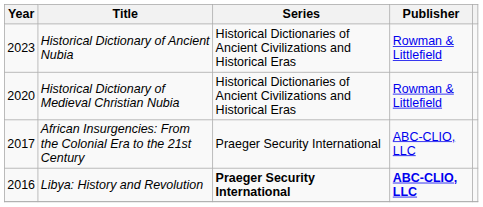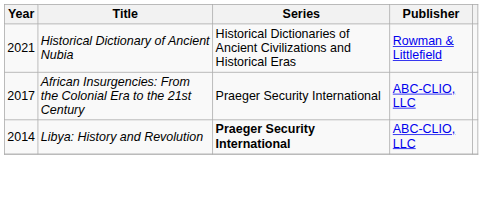 <table class="wikitable sortable">
 <tr>
 <th>Year</th>
 <th>Title</th>
 <th>Series</th>
 <th>Publisher</th>
 <th></th>
 </tr>
 <tr>
-<td>2023</td>
+<td>2021</td>
 <td><em>Historical Dictionary of Ancient Nubia</em></td>
-<td>Historical Dictionaries of Ancient Civilizations and Historical Eras</td>
-<td><a href='#'>Rowman & Littlefield</a></td>
-<td></td>
-</tr>
-<tr>
-<td>2020</td>
-<td><em>Historical Dictionary of Medieval Christian Nubia</em></td>
 <td>Historical Dictionaries of Ancient Civilizations and Historical Eras</td>
 <td><a href='#'>Rowman & Littlefield</a></td>
 <td></td>
 </tr>
 <tr>
 <td>2017</td>
 <td><em>African Insurgencies: From the Colonial Era to the 21st Century</em></td>
 <td>Praeger Security International</td>
 <td><a href='#'>ABC-CLIO, LLC</a></td>
 <td></td>
 </tr>
 <tr>
-<td>2016</td>
+<td>2014</td>
 <td><em>Libya: History and Revolution</em></td>
 <td><strong>Praeger Security International</strong></td>
-<td><strong><a href='#'>ABC-CLIO, LLC</a></strong></td>
+<td><a href='#'>ABC-CLIO, LLC</a></td>
 <td></td>
 </tr>
 <tr>
 </tr>
 </table>
